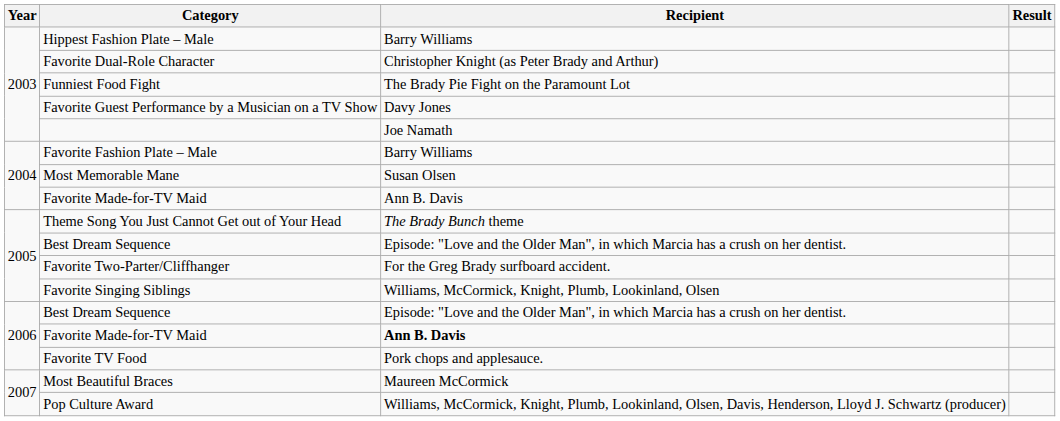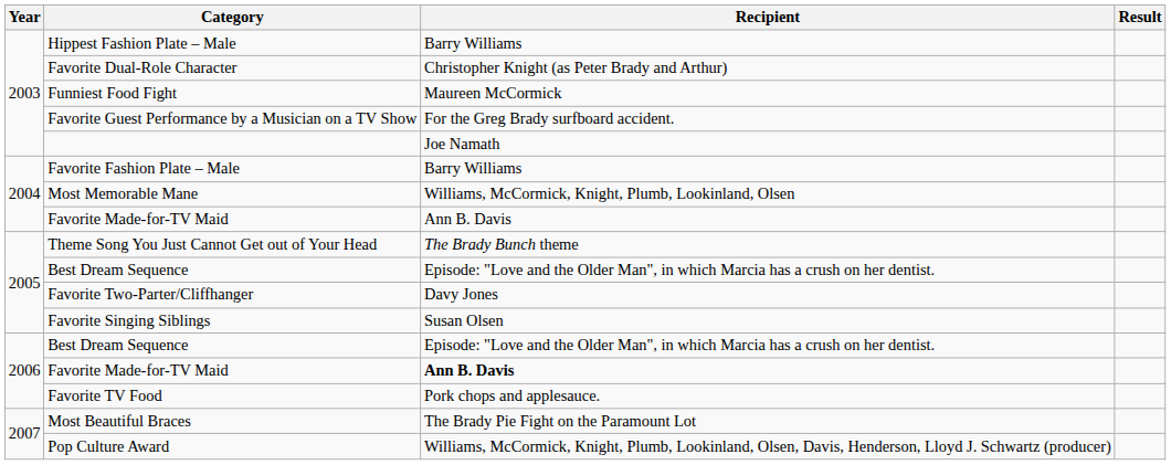 <table class="wikitable">
 <tr>
 <th>Year</th>
 <th>Category</th>
 <th>Recipient</th>
 <th>Result</th>
 </tr>
 <tr>
 <td rowspan=5>2003</td>
 <td>Hippest Fashion Plate – Male</td>
 <td>Barry Williams</td>
 <td></td>
 </tr>
 <tr>
 <td>Favorite Dual-Role Character</td>
 <td>Christopher Knight (as Peter Brady and Arthur)</td>
 <td></td>
 </tr>
 <tr>
 <td>Funniest Food Fight</td>
-<td>The Brady Pie Fight on the Paramount Lot</td>
+<td>Maureen McCormick</td>
 <td></td>
 </tr>
 <tr>
 <td>Favorite Guest Performance by a Musician on a TV Show</td>
-<td>Davy Jones</td>
+<td>For the Greg Brady surfboard accident.</td>
 <td></td>
 </tr>
 <tr>
 <td></td>
 <td>Joe Namath</td>
 <td></td>
 </tr>
 <tr>
 <td rowspan=3>2004</td>
 <td>Favorite Fashion Plate – Male</td>
 <td>Barry Williams</td>
 <td></td>
 </tr>
 <tr>
 <td>Most Memorable Mane</td>
-<td>Susan Olsen</td>
+<td>Williams, McCormick, Knight, Plumb, Lookinland, Olsen</td>
 <td></td>
 </tr>
 <tr>
 <td>Favorite Made-for-TV Maid</td>
 <td>Ann B. Davis</td>
 <td></td>
 </tr>
 <tr>
 <td rowspan=4>2005</td>
 <td>Theme Song You Just Cannot Get out of Your Head</td>
 <td><em>The Brady Bunch</em> theme</td>
 <td></td>
 </tr>
 <tr>
 <td>Best Dream Sequence<br></td>
 <td>Episode: "Love and the Older Man", in which Marcia has a crush on her dentist.</td>
 <td></td>
 </tr>
 <tr>
 <td>Favorite Two-Parter/Cliffhanger</td>
-<td>For the Greg Brady surfboard accident.</td>
+<td>Davy Jones</td>
 <td></td>
 </tr>
 <tr>
 <td>Favorite Singing Siblings</td>
-<td>Williams, McCormick, Knight, Plumb, Lookinland, Olsen</td>
+<td>Susan Olsen</td>
 <td></td>
 </tr>
 <tr>
 <td rowspan=3>2006</td>
 <td>Best Dream Sequence</td>
 <td>Episode: "Love and the Older Man", in which Marcia has a crush on her dentist.</td>
 <td></td>
 </tr>
 <tr>
 <td>Favorite Made-for-TV Maid</td>
 <td><strong>Ann B. Davis</strong></td>
 <td></td>
 </tr>
 <tr>
 <td>Favorite TV Food</td>
 <td>Pork chops and applesauce.</td>
 <td></td>
 </tr>
 <tr>
 <td rowspan=2>2007</td>
 <td>Most Beautiful Braces</td>
-<td>Maureen McCormick</td>
+<td>The Brady Pie Fight on the Paramount Lot</td>
 <td></td>
 </tr>
 <tr>
 <td>Pop Culture Award</td>
 <td>Williams, McCormick, Knight, Plumb, Lookinland, Olsen, Davis, Henderson, Lloyd J. Schwartz (producer)</td>
 <td></td>
 </tr>
 </table>
